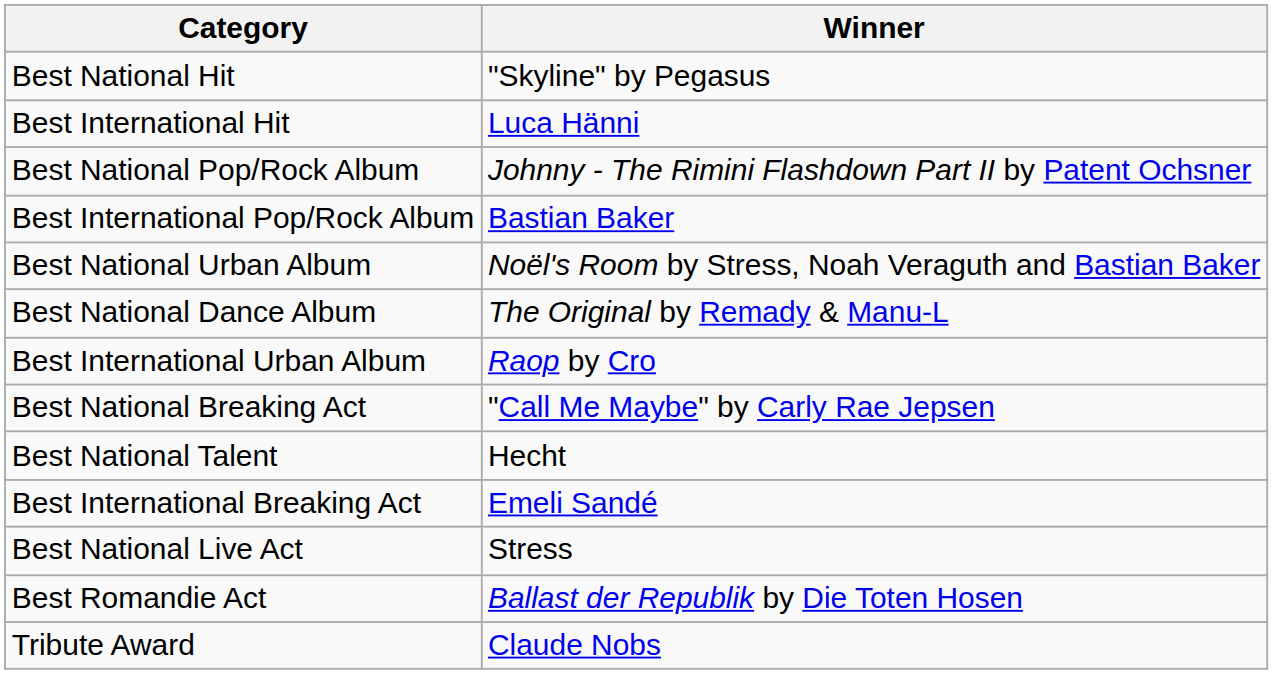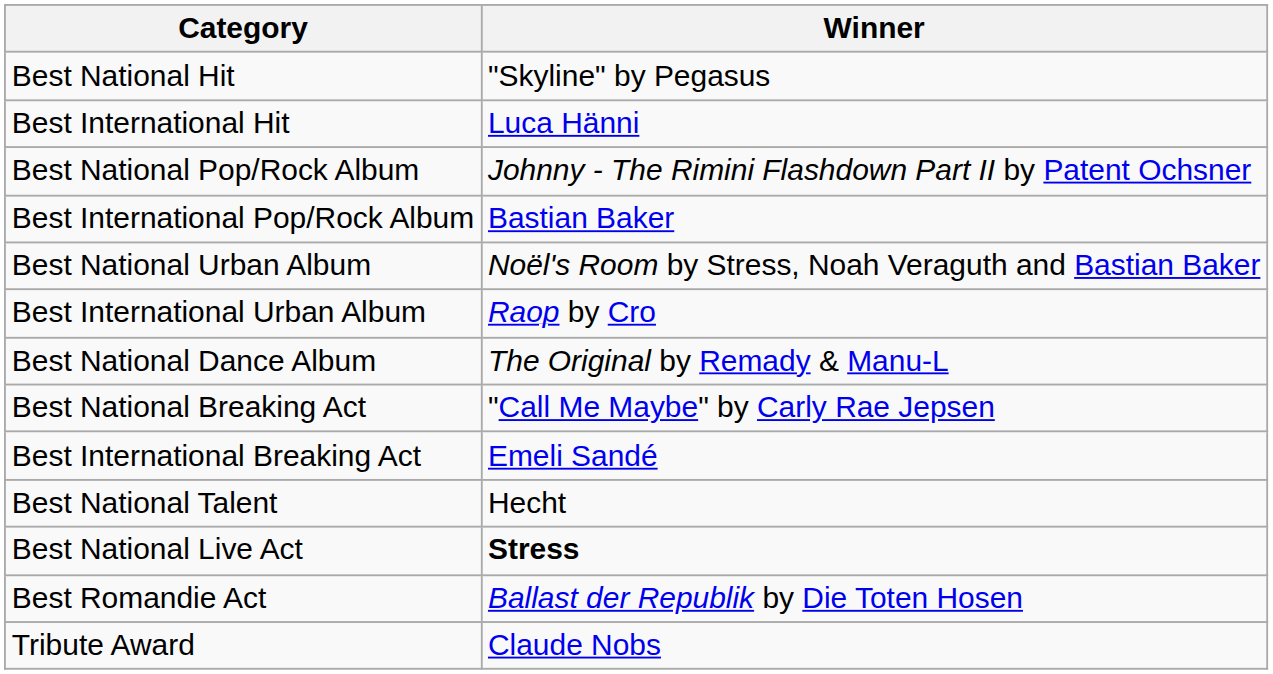 <table class="wikitable zebra">
 <tr>
 <th>Category</th>
 <th>Winner</th>
 </tr>
 <tr>
 <td>Best National Hit</td>
 <td>"Skyline" by Pegasus</td>
 </tr>
 <tr>
 <td>Best International Hit</td>
 <td><a href='#'>Luca Hänni</a></td>
 </tr>
 <tr>
 <td>Best National Pop/Rock Album</td>
 <td><em>Johnny - The Rimini Flashdown Part II</em> by <a href='#'>Patent Ochsner</a></td>
 </tr>
 <tr>
 <td>Best International Pop/Rock Album</td>
 <td><a href='#'>Bastian Baker</a></td>
 </tr>
 <tr>
 <td>Best National Urban Album</td>
 <td><em>Noël's Room</em> by Stress, Noah Veraguth and <a href='#'>Bastian Baker</a></td>
 </tr>
 <tr>
+<td>Best International Urban Album</td>
+<td><em><a href='#'>Raop</a></em> by <a href='#'>Cro</a></td>
+</tr>
+<tr>
 <td>Best National Dance Album</td>
 <td><em>The Original</em> by <a href='#'>Remady</a> & <a href='#'>Manu-L</a></td>
-</tr>
-<tr>
-<td>Best International Urban Album</td>
-<td><em><a href='#'>Raop</a></em> by <a href='#'>Cro</a></td>
 </tr>
 <tr>
 <td>Best National Breaking Act</td>
 <td>"<a href='#'>Call Me Maybe</a>" by <a href='#'>Carly Rae Jepsen</a></td>
 </tr>
 <tr>
+<td>Best International Breaking Act</td>
+<td><a href='#'>Emeli Sandé</a></td>
+</tr>
+<tr>
 <td>Best National Talent</td>
 <td>Hecht</td>
 </tr>
 <tr>
-<td>Best International Breaking Act</td>
-<td><a href='#'>Emeli Sandé</a></td>
-</tr>
-<tr>
 <td>Best National Live Act</td>
-<td>Stress</td>
+<td><strong>Stress</strong></td>
 </tr>
 <tr>
 <td>Best Romandie Act</td>
 <td><em><a href='#'>Ballast der Republik</a></em> by <a href='#'>Die Toten Hosen</a></td>
 </tr>
 <tr>
 <td>Tribute Award</td>
 <td><a href='#'>Claude Nobs</a></td>
 </tr>
 </table>
